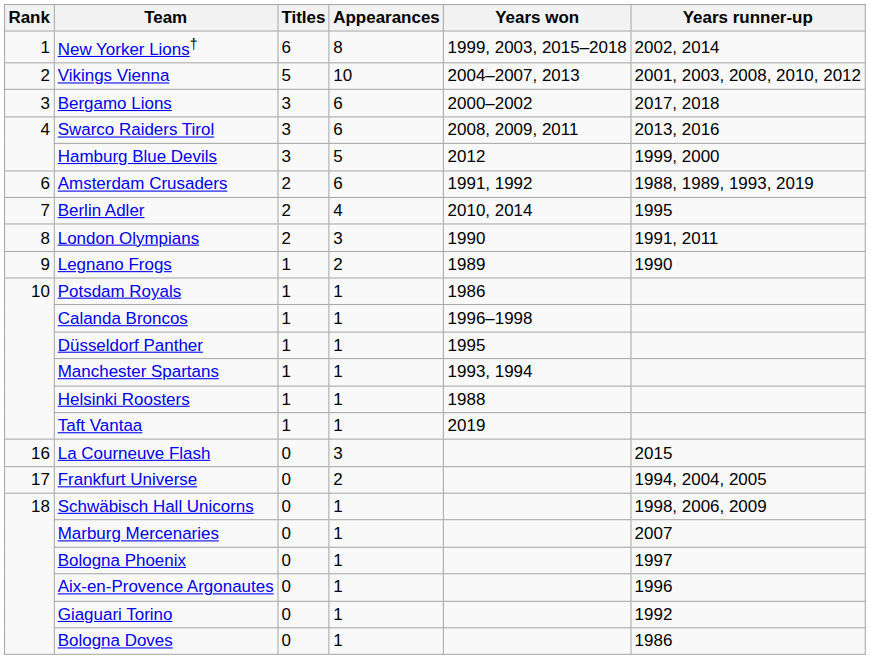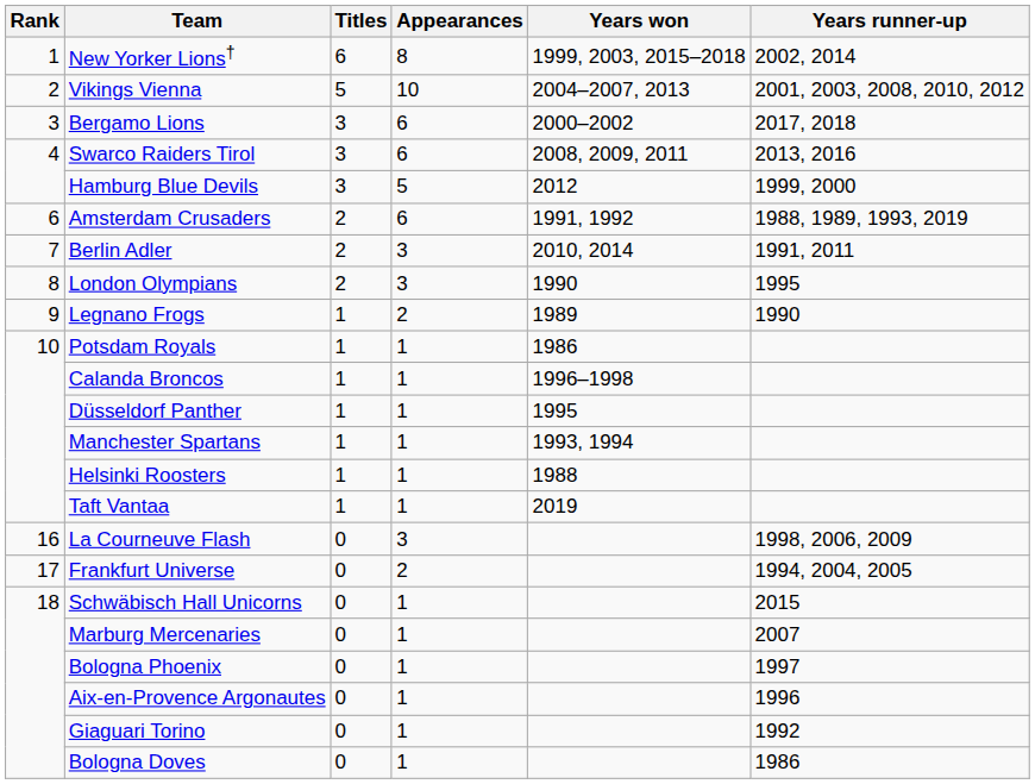 <table class="wikitable sortable">
 <tr>
 <th>Rank</th>
 <th>Team</th>
 <th>Titles</th>
 <th>Appearances</th>
 <th class="unsortable">Years won</th>
 <th class="unsortable">Years runner-up</th>
 </tr>
 <tr>
 <td style="text-align:right">1</td>
 <td> <a href='#'>New Yorker Lions</a><sup>†</sup></td>
 <td>6</td>
 <td>8</td>
 <td>1999, 2003, 2015–2018</td>
 <td>2002, 2014</td>
 </tr>
 <tr>
 <td style="text-align:right">2</td>
 <td> <a href='#'>Vikings Vienna</a></td>
 <td>5</td>
 <td>10</td>
 <td>2004–2007, 2013</td>
 <td>2001, 2003, 2008, 2010, 2012</td>
 </tr>
 <tr>
 <td style="text-align:right">3</td>
 <td> <a href='#'>Bergamo Lions</a></td>
 <td>3</td>
 <td>6</td>
 <td>2000–2002</td>
 <td>2017, 2018</td>
 </tr>
 <tr>
 <td rowspan="2" style="text-align:right;vertical-align:top">4</td>
 <td> <a href='#'>Swarco Raiders Tirol</a></td>
 <td>3</td>
 <td>6</td>
 <td>2008, 2009, 2011</td>
 <td>2013, 2016</td>
 </tr>
 <tr>
 <td> <a href='#'>Hamburg Blue Devils</a></td>
 <td>3</td>
 <td>5</td>
 <td>2012</td>
 <td>1999, 2000</td>
 </tr>
 <tr>
 <td style="text-align:right">6</td>
 <td> <a href='#'>Amsterdam Crusaders</a></td>
 <td>2</td>
 <td>6</td>
 <td>1991, 1992</td>
 <td>1988, 1989, 1993, 2019</td>
 </tr>
 <tr>
 <td style="text-align:right">7</td>
 <td> <a href='#'>Berlin Adler</a></td>
 <td>2</td>
-<td>4</td>
+<td>3</td>
 <td>2010, 2014</td>
-<td>1995</td>
+<td>1991, 2011</td>
 </tr>
 <tr>
 <td style="text-align:right">8</td>
 <td> <a href='#'>London Olympians</a></td>
 <td>2</td>
 <td>3</td>
 <td>1990</td>
-<td>1991, 2011</td>
+<td>1995</td>
 </tr>
 <tr>
 <td style="text-align:right">9</td>
 <td> <a href='#'>Legnano Frogs</a></td>
 <td>1</td>
 <td>2</td>
 <td>1989</td>
 <td>1990</td>
 </tr>
 <tr>
 <td rowspan="6" style="text-align:right;vertical-align:top">10</td>
 <td> <a href='#'>Potsdam Royals</a></td>
 <td>1</td>
 <td>1</td>
 <td>1986</td>
 <td></td>
 </tr>
 <tr>
 <td> <a href='#'>Calanda Broncos</a></td>
 <td>1</td>
 <td>1</td>
 <td>1996–1998</td>
 <td></td>
 </tr>
 <tr>
 <td> <a href='#'>Düsseldorf Panther</a></td>
 <td>1</td>
 <td>1</td>
 <td>1995</td>
 <td></td>
 </tr>
 <tr>
 <td> <a href='#'>Manchester Spartans</a></td>
 <td>1</td>
 <td>1</td>
 <td>1993, 1994</td>
 <td></td>
 </tr>
 <tr>
 <td> <a href='#'>Helsinki Roosters</a></td>
 <td>1</td>
 <td>1</td>
 <td>1988</td>
 <td></td>
 </tr>
 <tr>
 <td> <a href='#'>Taft Vantaa</a></td>
 <td>1</td>
 <td>1</td>
 <td>2019</td>
 <td></td>
 </tr>
 <tr>
 <td style="text-align:right">16</td>
 <td> <a href='#'>La Courneuve Flash</a></td>
 <td>0</td>
 <td>3</td>
 <td></td>
-<td>2015</td>
+<td>1998, 2006, 2009</td>
 </tr>
 <tr>
 <td style="text-align:right">17</td>
 <td> <a href='#'>Frankfurt Universe</a></td>
 <td>0</td>
 <td>2</td>
 <td></td>
 <td>1994, 2004, 2005</td>
 </tr>
 <tr>
 <td rowspan="6" style="text-align:right;vertical-align:top">18</td>
 <td> <a href='#'>Schwäbisch Hall Unicorns</a></td>
 <td>0</td>
 <td>1</td>
 <td></td>
-<td>1998, 2006, 2009</td>
+<td>2015</td>
 </tr>
 <tr>
 <td> <a href='#'>Marburg Mercenaries</a></td>
 <td>0</td>
 <td>1</td>
 <td></td>
 <td>2007</td>
 </tr>
 <tr>
 <td> <a href='#'>Bologna Phoenix</a></td>
 <td>0</td>
 <td>1</td>
 <td></td>
 <td>1997</td>
 </tr>
 <tr>
 <td> <a href='#'>Aix-en-Provence Argonautes</a></td>
 <td>0</td>
 <td>1</td>
 <td></td>
 <td>1996</td>
 </tr>
 <tr>
 <td> <a href='#'>Giaguari Torino</a></td>
 <td>0</td>
 <td>1</td>
 <td></td>
 <td>1992</td>
 </tr>
 <tr>
 <td> <a href='#'>Bologna Doves</a></td>
 <td>0</td>
 <td>1</td>
 <td></td>
 <td>1986</td>
 </tr>
 </table>
